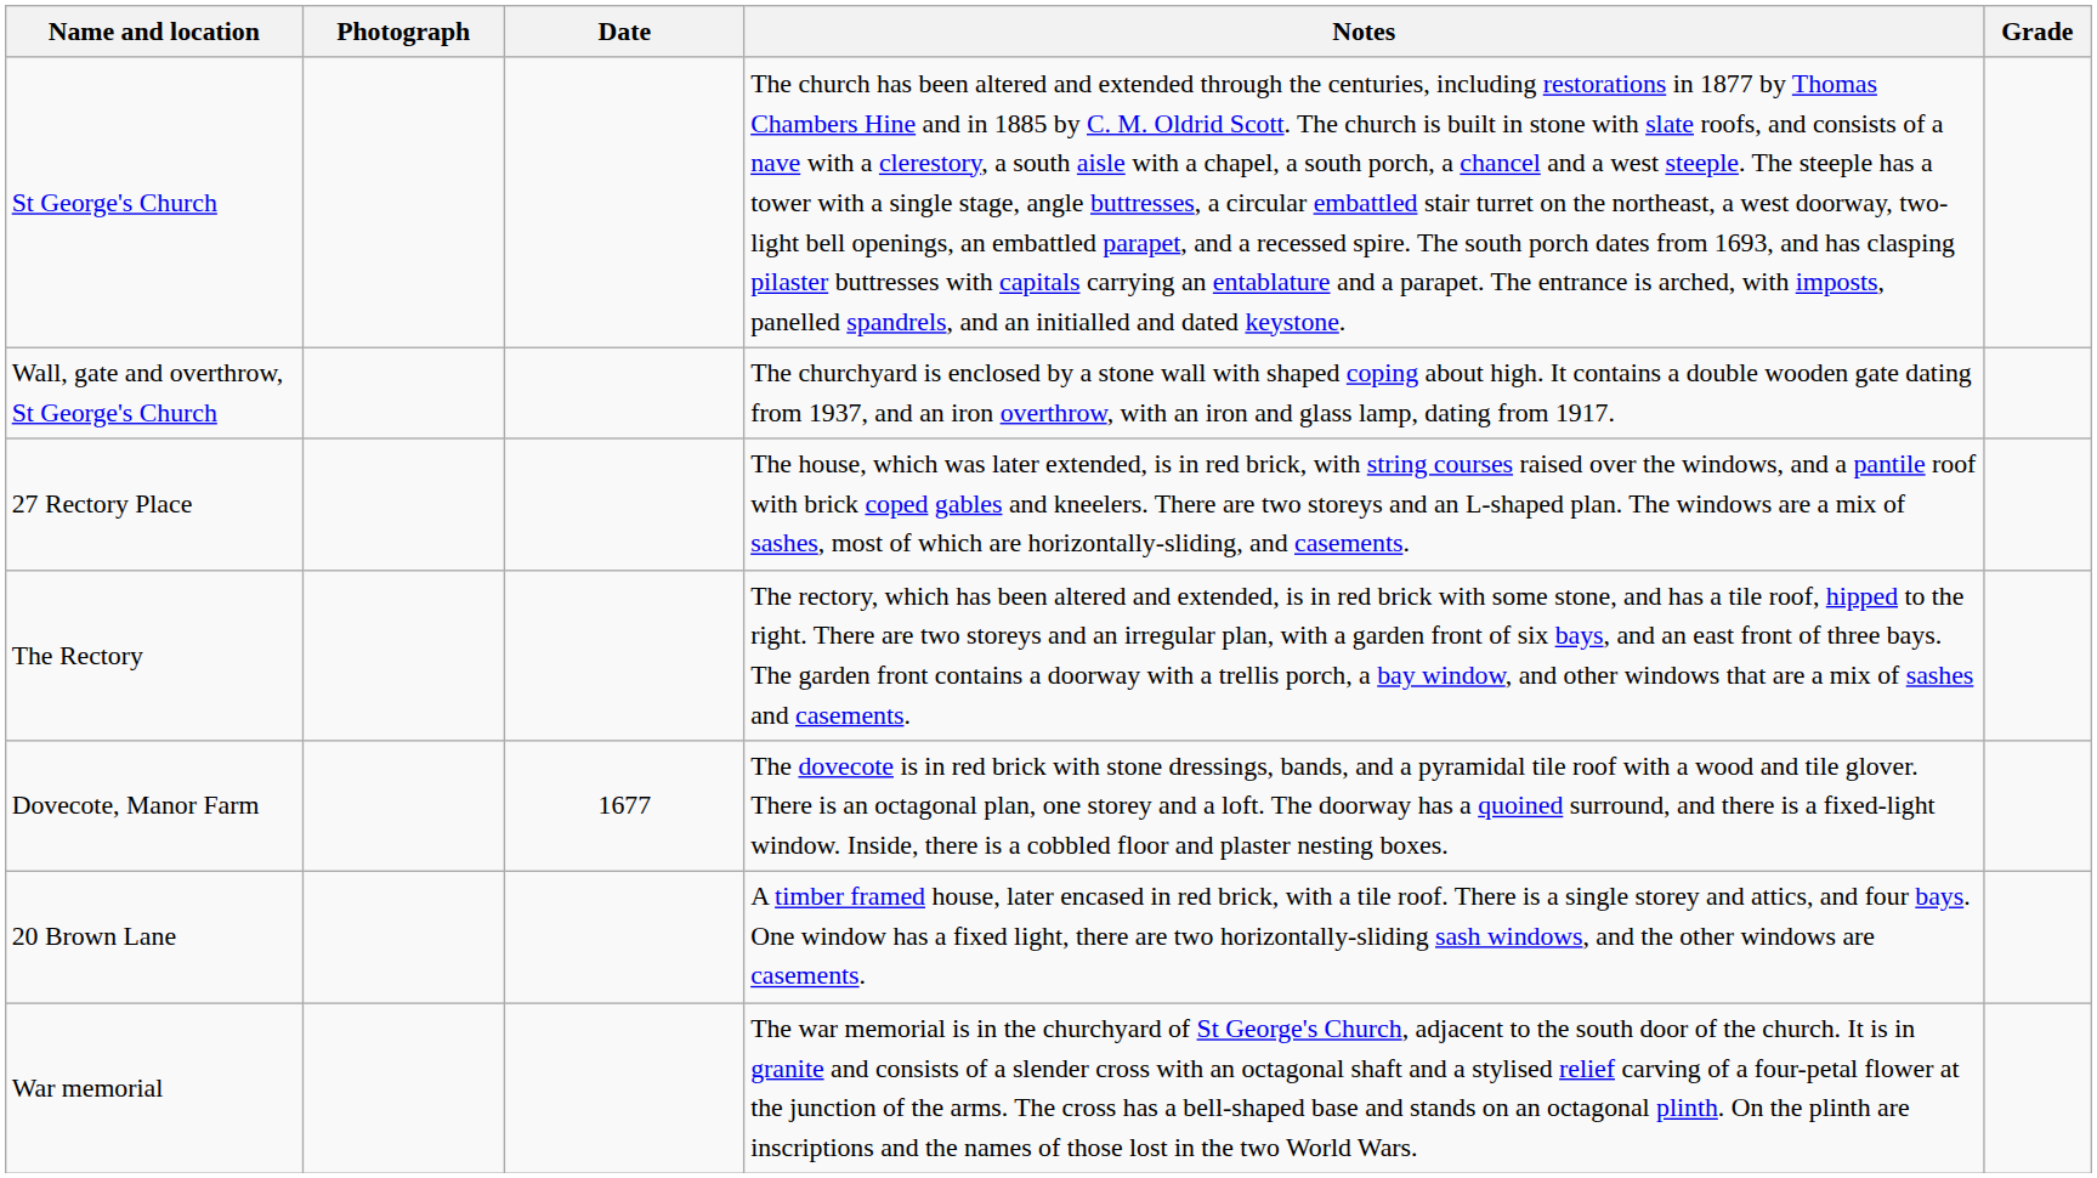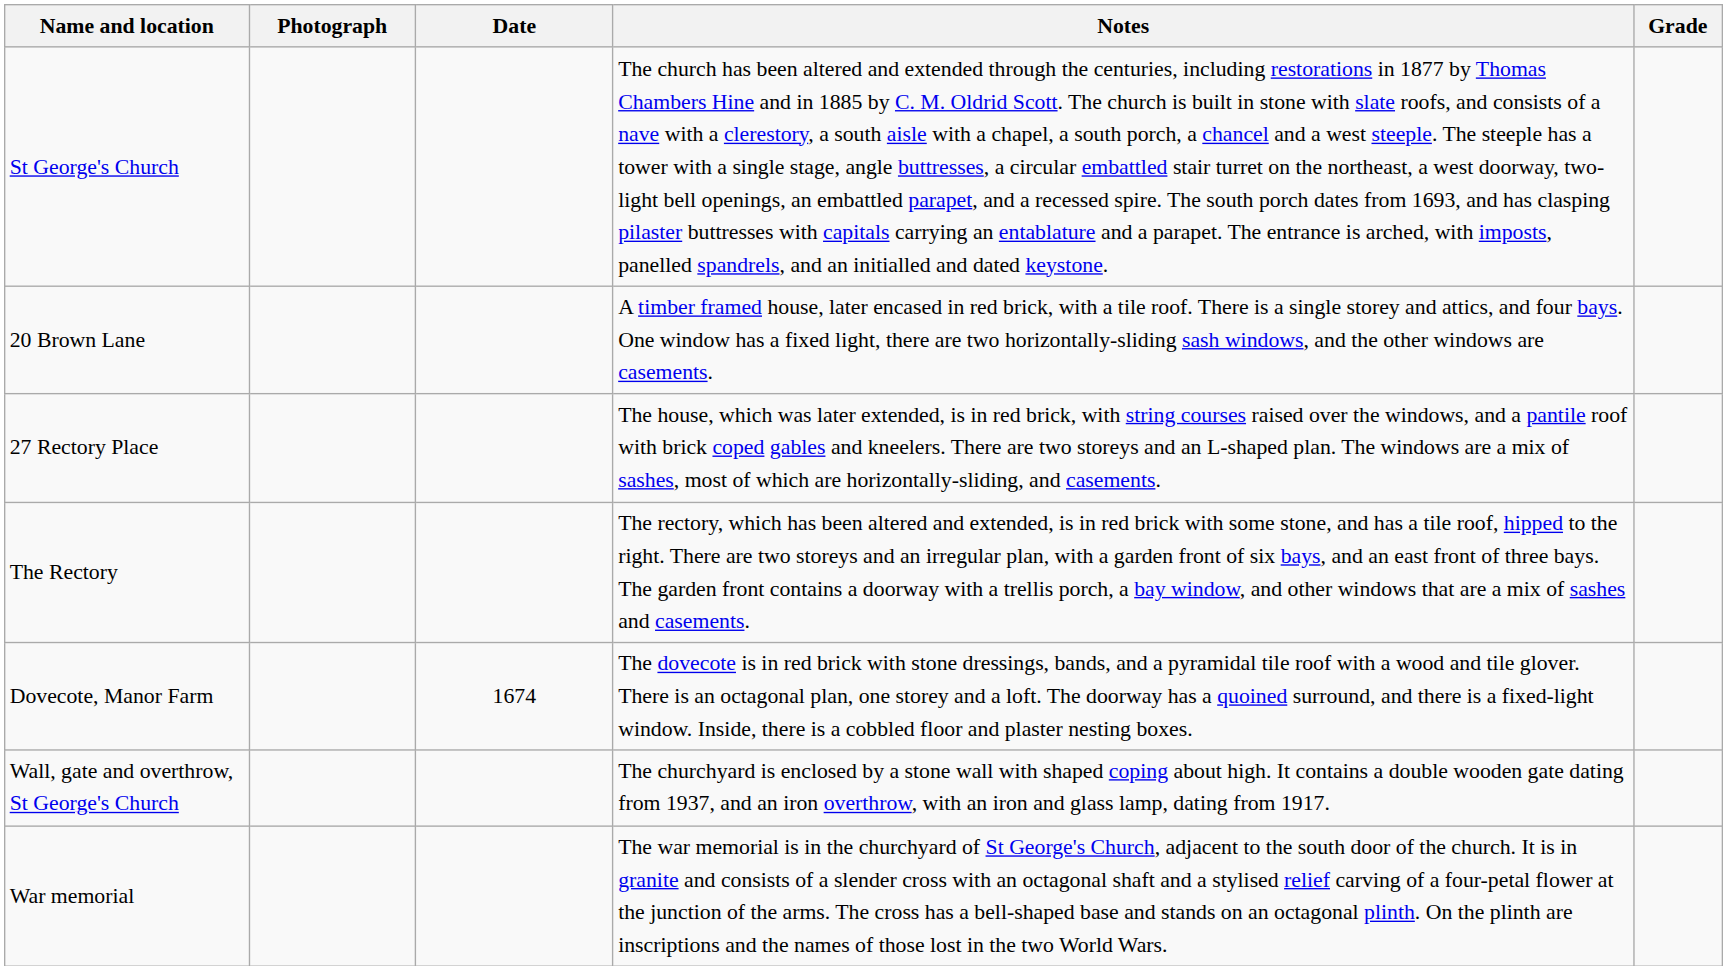 <table class="wikitable sortable plainrowheaders" style="width:100%; border:0px; text-align:left; line-height:150%">
 <tr>
 <th scope="col"  style="width:150px">Name and location</th>
 <th scope="col"  style="width:100px" class="unsortable">Photograph</th>
 <th scope="col"  style="width:120px">Date</th>
 <th scope="col"  style="width:650px" class="unsortable">Notes</th>
 <th scope="col"  style="width:50px">Grade</th>
 </tr>
 <tr>
 <td><a href='#'>St George's Church</a><br><small></small></td>
 <td></td>
 <td align="center"></td>
 <td>The church has been altered and extended through the centuries, including <a href='#'>restorations</a> in 1877 by <a href='#'>Thomas Chambers Hine</a> and in 1885 by <a href='#'>C. M. Oldrid Scott</a>.  The church is built in stone with <a href='#'>slate</a> roofs, and consists of a <a href='#'>nave</a> with a <a href='#'>clerestory</a>, a south <a href='#'>aisle</a> with a chapel, a south porch, a <a href='#'>chancel</a> and a west <a href='#'>steeple</a>.  The steeple has a tower with a single stage, angle <a href='#'>buttresses</a>, a circular <a href='#'>embattled</a> stair turret on the northeast, a west doorway, two-light bell openings, an embattled <a href='#'>parapet</a>, and a recessed spire.  The south porch dates from 1693, and has clasping <a href='#'>pilaster</a> buttresses with <a href='#'>capitals</a> carrying an <a href='#'>entablature</a> and a parapet.  The entrance is arched, with <a href='#'>imposts</a>, panelled <a href='#'>spandrels</a>, and an initialled and dated <a href='#'>keystone</a>.</td>
 <td align="center" ></td>
 </tr>
 <tr>
-<td>Wall, gate and overthrow,<br><a href='#'>St George's Church</a><br><small></small></td>
+<td>20 Brown Lane<br><small></small></td>
 <td></td>
 <td align="center"></td>
-<td>The churchyard is enclosed by a stone wall with shaped <a href='#'>coping</a> about  high.  It contains a double wooden gate dating from 1937, and an iron <a href='#'>overthrow</a>, with an iron and glass lamp, dating from 1917.</td>
+<td>A <a href='#'>timber framed</a> house, later encased in red brick, with a tile roof.  There is a single storey and attics, and four <a href='#'>bays</a>.  One window has a fixed light, there are two horizontally-sliding <a href='#'>sash windows</a>, and the other windows are <a href='#'>casements</a>.</td>
 <td align="center" ></td>
 </tr>
 <tr>
 <td>27 Rectory Place<br><small></small></td>
 <td></td>
 <td align="center"></td>
 <td>The house, which was later extended, is in red brick, with <a href='#'>string courses</a> raised over the windows, and a <a href='#'>pantile</a> roof with brick <a href='#'>coped</a> <a href='#'>gables</a> and kneelers.  There are two storeys and an L-shaped plan.  The windows are a mix of <a href='#'>sashes</a>, most of which are horizontally-sliding, and <a href='#'>casements</a>.</td>
 <td align="center" ></td>
 </tr>
 <tr>
 <td>The Rectory<br><small></small></td>
 <td></td>
 <td align="center"></td>
 <td>The rectory, which has been altered and extended, is in red brick with some stone, and has a tile roof, <a href='#'>hipped</a> to the right.  There are two storeys and an irregular plan, with a garden front of six <a href='#'>bays</a>, and an east front of three bays.  The garden front contains a doorway with a trellis porch, a <a href='#'>bay window</a>, and other windows that are a mix of <a href='#'>sashes</a> and <a href='#'>casements</a>.</td>
 <td align="center" ></td>
 </tr>
 <tr>
 <td>Dovecote, Manor Farm<br><small></small></td>
 <td></td>
-<td align="center">1677</td>
+<td align="center">1674</td>
 <td>The <a href='#'>dovecote</a> is in red brick with stone dressings, bands, and a pyramidal tile roof with a wood and tile glover.  There is an octagonal plan, one storey and a loft.  The doorway has a <a href='#'>quoined</a> surround, and there is a fixed-light window.  Inside, there is a cobbled floor and plaster nesting boxes.</td>
 <td align="center" ></td>
 </tr>
 <tr>
-<td>20 Brown Lane<br><small></small></td>
+<td>Wall, gate and overthrow,<br><a href='#'>St George's Church</a><br><small></small></td>
 <td></td>
 <td align="center"></td>
-<td>A <a href='#'>timber framed</a> house, later encased in red brick, with a tile roof.  There is a single storey and attics, and four <a href='#'>bays</a>.  One window has a fixed light, there are two horizontally-sliding <a href='#'>sash windows</a>, and the other windows are <a href='#'>casements</a>.</td>
+<td>The churchyard is enclosed by a stone wall with shaped <a href='#'>coping</a> about  high.  It contains a double wooden gate dating from 1937, and an iron <a href='#'>overthrow</a>, with an iron and glass lamp, dating from 1917.</td>
 <td align="center" ></td>
 </tr>
 <tr>
 <td>War memorial<br><small></small></td>
 <td></td>
 <td align="center"></td>
 <td>The war memorial is in the churchyard of <a href='#'>St George's Church</a>, adjacent to the south door of the church.  It is in <a href='#'>granite</a> and consists of a slender cross with an octagonal shaft and a stylised <a href='#'>relief</a> carving of a four-petal flower at the junction of the arms.  The cross has a bell-shaped base and stands on an octagonal <a href='#'>plinth</a>.  On the plinth are inscriptions and the names of those lost in the two World Wars.</td>
 <td align="center" ></td>
 </tr>
 <tr>
 </tr>
 </table>
